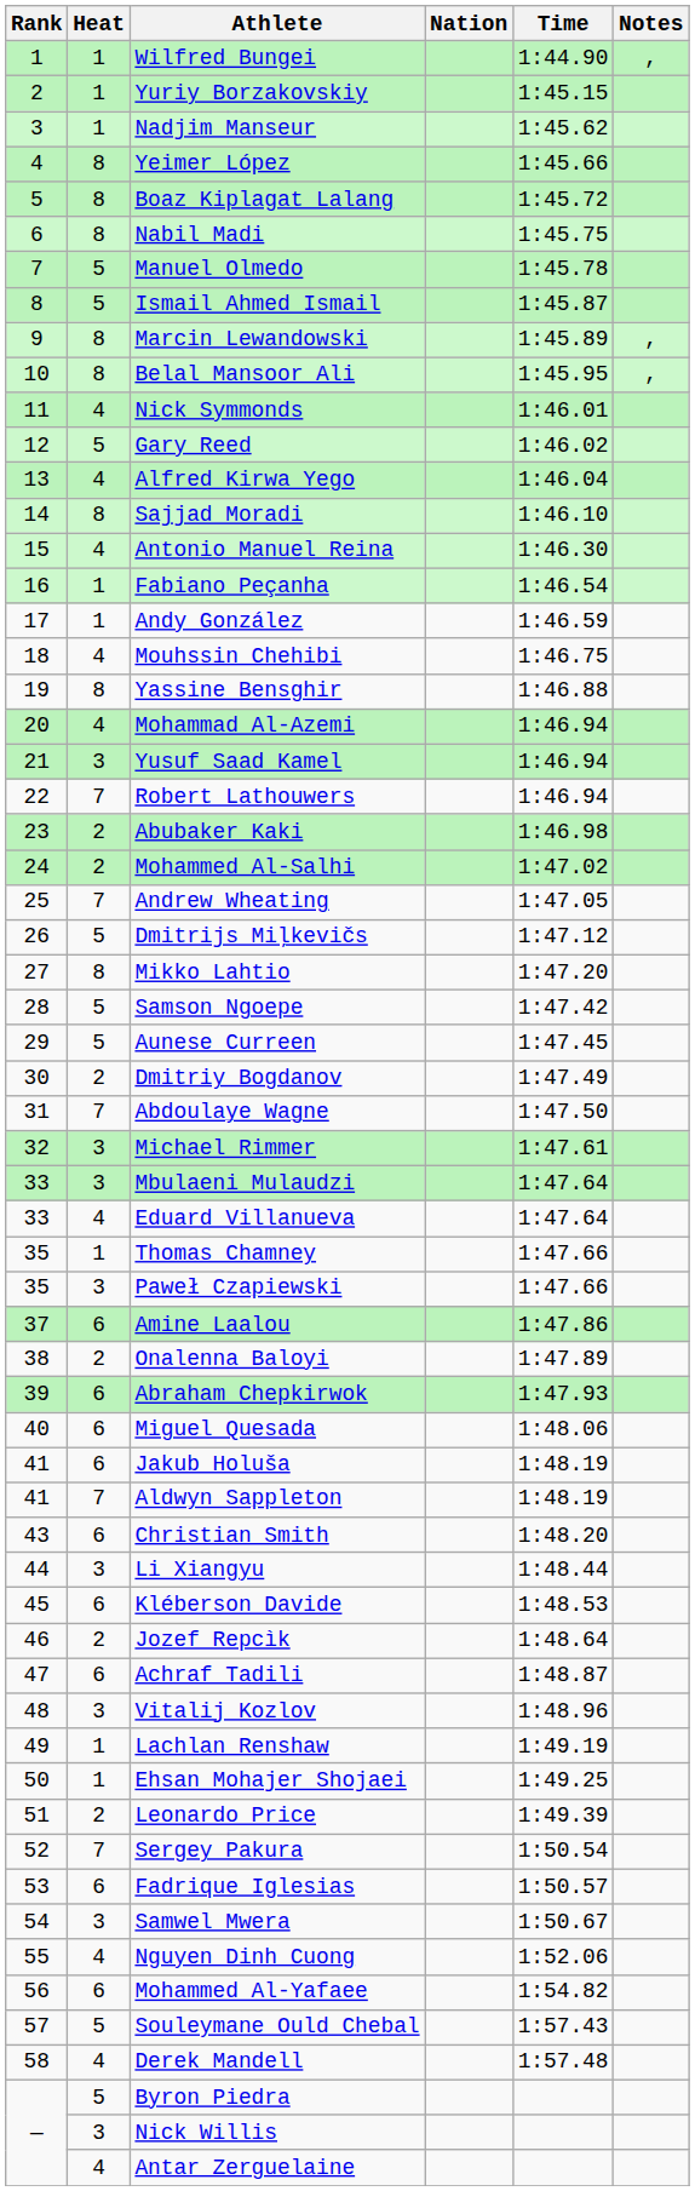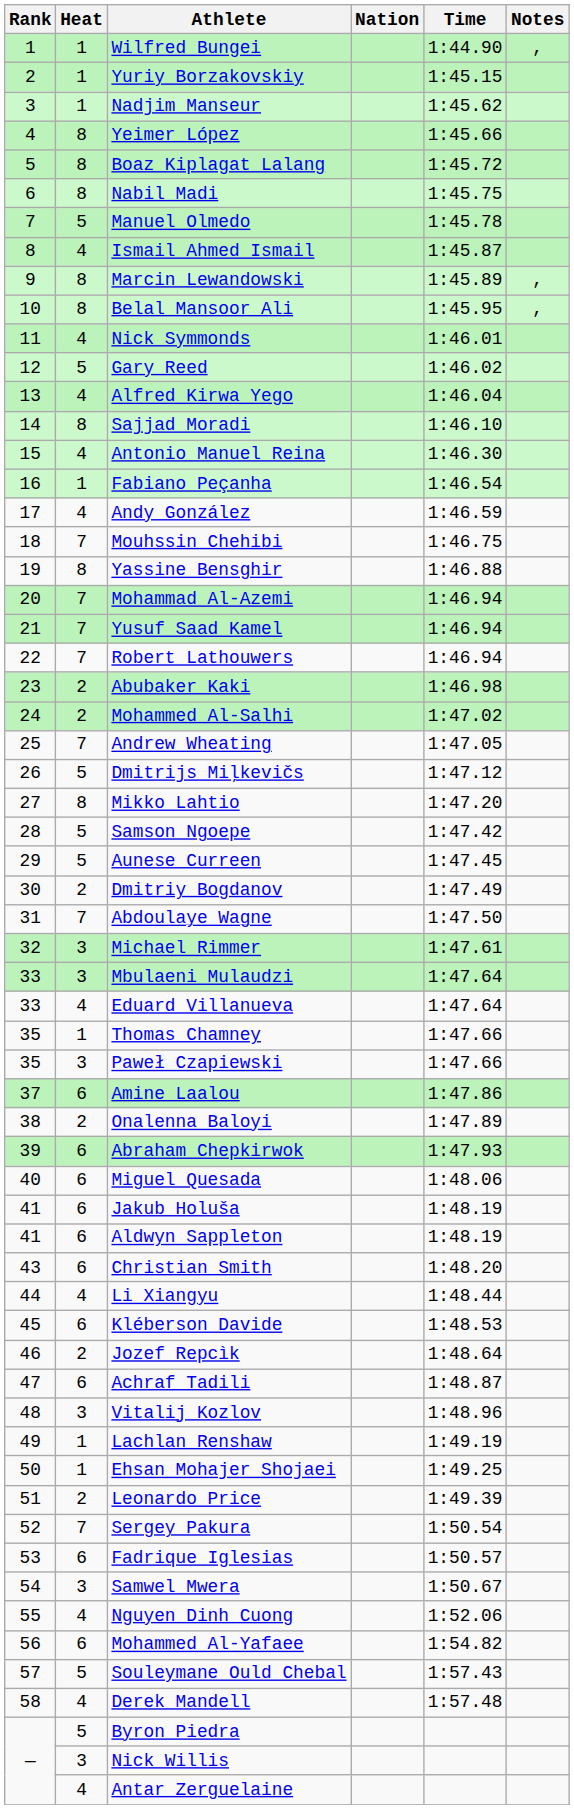 <table class="wikitable sortable" style="text-align:center" cellspacing="0">
 <tr>
 <th>Rank</th>
 <th>Heat</th>
 <th>Athlete</th>
 <th>Nation</th>
 <th>Time</th>
 <th>Notes</th>
 </tr>
 <tr bgcolor=bbf3bb>
 <td>1</td>
 <td>1</td>
 <td align="left"><a href='#'>Wilfred Bungei</a></td>
 <td align="left"></td>
 <td>1:44.90</td>
 <td>, </td>
 </tr>
 <tr bgcolor=bbf3bb>
 <td>2</td>
 <td>1</td>
 <td align="left"><a href='#'>Yuriy Borzakovskiy</a></td>
 <td align="left"></td>
 <td>1:45.15</td>
 <td></td>
 </tr>
 <tr bgcolor=ccf9cc>
 <td>3</td>
 <td>1</td>
 <td align="left"><a href='#'>Nadjim Manseur</a></td>
 <td align="left"></td>
 <td>1:45.62</td>
 <td></td>
 </tr>
 <tr bgcolor=bbf3bb>
 <td>4</td>
 <td>8</td>
 <td align="left"><a href='#'>Yeimer López</a></td>
 <td align="left"></td>
 <td>1:45.66</td>
 <td></td>
 </tr>
 <tr bgcolor=bbf3bb>
 <td>5</td>
 <td>8</td>
 <td align="left"><a href='#'>Boaz Kiplagat Lalang</a></td>
 <td align="left"></td>
 <td>1:45.72</td>
 <td></td>
 </tr>
 <tr bgcolor=ccf9cc>
 <td>6</td>
 <td>8</td>
 <td align="left"><a href='#'>Nabil Madi</a></td>
 <td align="left"></td>
 <td>1:45.75</td>
 <td></td>
 </tr>
 <tr bgcolor=bbf3bb>
 <td>7</td>
 <td>5</td>
 <td align="left"><a href='#'>Manuel Olmedo</a></td>
 <td align="left"></td>
 <td>1:45.78</td>
 <td></td>
 </tr>
 <tr bgcolor=bbf3bb>
 <td>8</td>
-<td>5</td>
+<td>4</td>
 <td align="left"><a href='#'>Ismail Ahmed Ismail</a></td>
 <td align="left"></td>
 <td>1:45.87</td>
 <td></td>
 </tr>
 <tr bgcolor=ccf9cc>
 <td>9</td>
 <td>8</td>
 <td align="left"><a href='#'>Marcin Lewandowski</a></td>
 <td align="left"></td>
 <td>1:45.89</td>
 <td>, </td>
 </tr>
 <tr bgcolor=ccf9cc>
 <td>10</td>
 <td>8</td>
 <td align="left"><a href='#'>Belal Mansoor Ali</a></td>
 <td align="left"></td>
 <td>1:45.95</td>
 <td>, </td>
 </tr>
 <tr bgcolor=bbf3bb>
 <td>11</td>
 <td>4</td>
 <td align="left"><a href='#'>Nick Symmonds</a></td>
 <td align="left"></td>
 <td>1:46.01</td>
 <td></td>
 </tr>
 <tr bgcolor=ccf9cc>
 <td>12</td>
 <td>5</td>
 <td align="left"><a href='#'>Gary Reed</a></td>
 <td align="left"></td>
 <td>1:46.02</td>
 <td></td>
 </tr>
 <tr bgcolor=bbf3bb>
 <td>13</td>
 <td>4</td>
 <td align="left"><a href='#'>Alfred Kirwa Yego</a></td>
 <td align="left"></td>
 <td>1:46.04</td>
 <td></td>
 </tr>
 <tr bgcolor=ccf9cc>
 <td>14</td>
 <td>8</td>
 <td align="left"><a href='#'>Sajjad Moradi</a></td>
 <td align="left"></td>
 <td>1:46.10</td>
 <td></td>
 </tr>
 <tr bgcolor=ccf9cc>
 <td>15</td>
 <td>4</td>
 <td align="left"><a href='#'>Antonio Manuel Reina</a></td>
 <td align="left"></td>
 <td>1:46.30</td>
 <td></td>
 </tr>
 <tr bgcolor=ccf9cc>
 <td>16</td>
 <td>1</td>
 <td align="left"><a href='#'>Fabiano Peçanha</a></td>
 <td align="left"></td>
 <td>1:46.54</td>
 <td></td>
 </tr>
 <tr>
 <td>17</td>
-<td>1</td>
+<td>4</td>
 <td align="left"><a href='#'>Andy González</a></td>
 <td align="left"></td>
 <td>1:46.59</td>
 <td></td>
 </tr>
 <tr>
 <td>18</td>
-<td>4</td>
+<td>7</td>
 <td align="left"><a href='#'>Mouhssin Chehibi</a></td>
 <td align="left"></td>
 <td>1:46.75</td>
 <td></td>
 </tr>
 <tr>
 <td>19</td>
 <td>8</td>
 <td align="left"><a href='#'>Yassine Bensghir</a></td>
 <td align="left"></td>
 <td>1:46.88</td>
 <td></td>
 </tr>
 <tr bgcolor=bbf3bb>
 <td>20</td>
-<td>4</td>
+<td>7</td>
 <td align="left"><a href='#'>Mohammad Al-Azemi</a></td>
 <td align="left"></td>
 <td>1:46.94</td>
 <td></td>
 </tr>
 <tr bgcolor=bbf3bb>
 <td>21</td>
-<td>3</td>
+<td>7</td>
 <td align="left"><a href='#'>Yusuf Saad Kamel</a></td>
 <td align="left"></td>
 <td>1:46.94</td>
 <td></td>
 </tr>
 <tr>
 <td>22</td>
 <td>7</td>
 <td align="left"><a href='#'>Robert Lathouwers</a></td>
 <td align="left"></td>
 <td>1:46.94</td>
 <td></td>
 </tr>
 <tr bgcolor=bbf3bb>
 <td>23</td>
 <td>2</td>
 <td align="left"><a href='#'>Abubaker Kaki</a></td>
 <td align="left"></td>
 <td>1:46.98</td>
 <td></td>
 </tr>
 <tr bgcolor=bbf3bb>
 <td>24</td>
 <td>2</td>
 <td align="left"><a href='#'>Mohammed Al-Salhi</a></td>
 <td align="left"></td>
 <td>1:47.02</td>
 <td></td>
 </tr>
 <tr>
 <td>25</td>
 <td>7</td>
 <td align="left"><a href='#'>Andrew Wheating</a></td>
 <td align="left"></td>
 <td>1:47.05</td>
 <td></td>
 </tr>
 <tr>
 <td>26</td>
 <td>5</td>
 <td align="left"><a href='#'>Dmitrijs Miļkevičs</a></td>
 <td align="left"></td>
 <td>1:47.12</td>
 <td></td>
 </tr>
 <tr>
 <td>27</td>
 <td>8</td>
 <td align="left"><a href='#'>Mikko Lahtio</a></td>
 <td align="left"></td>
 <td>1:47.20</td>
 <td></td>
 </tr>
 <tr>
 <td>28</td>
 <td>5</td>
 <td align="left"><a href='#'>Samson Ngoepe</a></td>
 <td align="left"></td>
 <td>1:47.42</td>
 <td></td>
 </tr>
 <tr>
 <td>29</td>
 <td>5</td>
 <td align="left"><a href='#'>Aunese Curreen</a></td>
 <td align="left"></td>
 <td>1:47.45</td>
 <td></td>
 </tr>
 <tr>
 <td>30</td>
 <td>2</td>
 <td align="left"><a href='#'>Dmitriy Bogdanov</a></td>
 <td align="left"></td>
 <td>1:47.49</td>
 <td></td>
 </tr>
 <tr>
 <td>31</td>
 <td>7</td>
 <td align="left"><a href='#'>Abdoulaye Wagne</a></td>
 <td align="left"></td>
 <td>1:47.50</td>
 <td></td>
 </tr>
 <tr bgcolor=bbf3bb>
 <td>32</td>
 <td>3</td>
 <td align="left"><a href='#'>Michael Rimmer</a></td>
 <td align="left"></td>
 <td>1:47.61</td>
 <td></td>
 </tr>
 <tr bgcolor=bbf3bb>
 <td>33</td>
 <td>3</td>
 <td align="left"><a href='#'>Mbulaeni Mulaudzi</a></td>
 <td align="left"></td>
 <td>1:47.64</td>
 <td></td>
 </tr>
 <tr>
 <td>33</td>
 <td>4</td>
 <td align="left"><a href='#'>Eduard Villanueva</a></td>
 <td align="left"></td>
 <td>1:47.64</td>
 <td></td>
 </tr>
 <tr>
 <td>35</td>
 <td>1</td>
 <td align="left"><a href='#'>Thomas Chamney</a></td>
 <td align="left"></td>
 <td>1:47.66</td>
 <td></td>
 </tr>
 <tr>
 <td>35</td>
 <td>3</td>
 <td align="left"><a href='#'>Paweł Czapiewski</a></td>
 <td align="left"></td>
 <td>1:47.66</td>
 <td></td>
 </tr>
 <tr bgcolor=bbf3bb>
 <td>37</td>
 <td>6</td>
 <td align="left"><a href='#'>Amine Laalou</a></td>
 <td align="left"></td>
 <td>1:47.86</td>
 <td></td>
 </tr>
 <tr>
 <td>38</td>
 <td>2</td>
 <td align="left"><a href='#'>Onalenna Baloyi</a></td>
 <td align="left"></td>
 <td>1:47.89</td>
 <td></td>
 </tr>
 <tr bgcolor=bbf3bb>
 <td>39</td>
 <td>6</td>
 <td align="left"><a href='#'>Abraham Chepkirwok</a></td>
 <td align="left"></td>
 <td>1:47.93</td>
 <td></td>
 </tr>
 <tr>
 <td>40</td>
 <td>6</td>
 <td align="left"><a href='#'>Miguel Quesada</a></td>
 <td align="left"></td>
 <td>1:48.06</td>
 <td></td>
 </tr>
 <tr>
 <td>41</td>
 <td>6</td>
 <td align="left"><a href='#'>Jakub Holuša</a></td>
 <td align="left"></td>
 <td>1:48.19</td>
 <td></td>
 </tr>
 <tr>
 <td>41</td>
-<td>7</td>
+<td>6</td>
 <td align="left"><a href='#'>Aldwyn Sappleton</a></td>
 <td align="left"></td>
 <td>1:48.19</td>
 <td></td>
 </tr>
 <tr>
 <td>43</td>
 <td>6</td>
 <td align="left"><a href='#'>Christian Smith</a></td>
 <td align="left"></td>
 <td>1:48.20</td>
 <td></td>
 </tr>
 <tr>
 <td>44</td>
-<td>3</td>
+<td>4</td>
 <td align="left"><a href='#'>Li Xiangyu</a></td>
 <td align="left"></td>
 <td>1:48.44</td>
 <td></td>
 </tr>
 <tr>
 <td>45</td>
 <td>6</td>
 <td align="left"><a href='#'>Kléberson Davide</a></td>
 <td align="left"></td>
 <td>1:48.53</td>
 <td></td>
 </tr>
 <tr>
 <td>46</td>
 <td>2</td>
 <td align="left"><a href='#'>Jozef Repcìk</a></td>
 <td align="left"></td>
 <td>1:48.64</td>
 <td></td>
 </tr>
 <tr>
 <td>47</td>
 <td>6</td>
 <td align="left"><a href='#'>Achraf Tadili</a></td>
 <td align="left"></td>
 <td>1:48.87</td>
 <td></td>
 </tr>
 <tr>
 <td>48</td>
 <td>3</td>
 <td align="left"><a href='#'>Vitalij Kozlov</a></td>
 <td align="left"></td>
 <td>1:48.96</td>
 <td></td>
 </tr>
 <tr>
 <td>49</td>
 <td>1</td>
 <td align="left"><a href='#'>Lachlan Renshaw</a></td>
 <td align="left"></td>
 <td>1:49.19</td>
 <td></td>
 </tr>
 <tr>
 <td>50</td>
 <td>1</td>
 <td align="left"><a href='#'>Ehsan Mohajer Shojaei</a></td>
 <td align="left"></td>
 <td>1:49.25</td>
 <td></td>
 </tr>
 <tr>
 <td>51</td>
 <td>2</td>
 <td align="left"><a href='#'>Leonardo Price</a></td>
 <td align="left"></td>
 <td>1:49.39</td>
 <td></td>
 </tr>
 <tr>
 <td>52</td>
 <td>7</td>
 <td align="left"><a href='#'>Sergey Pakura</a></td>
 <td align="left"></td>
 <td>1:50.54</td>
 <td></td>
 </tr>
 <tr>
 <td>53</td>
 <td>6</td>
 <td align="left"><a href='#'>Fadrique Iglesias</a></td>
 <td align="left"></td>
 <td>1:50.57</td>
 <td></td>
 </tr>
 <tr>
 <td>54</td>
 <td>3</td>
 <td align="left"><a href='#'>Samwel Mwera</a></td>
 <td align="left"></td>
 <td>1:50.67</td>
 <td></td>
 </tr>
 <tr>
 <td>55</td>
 <td>4</td>
 <td align="left"><a href='#'>Nguyen Dinh Cuong</a></td>
 <td align="left"></td>
 <td>1:52.06</td>
 <td></td>
 </tr>
 <tr>
 <td>56</td>
 <td>6</td>
 <td align="left"><a href='#'>Mohammed Al-Yafaee</a></td>
 <td align="left"></td>
 <td>1:54.82</td>
 <td></td>
 </tr>
 <tr>
 <td>57</td>
 <td>5</td>
 <td align="left"><a href='#'>Souleymane Ould Chebal</a></td>
 <td align="left"></td>
 <td>1:57.43</td>
 <td></td>
 </tr>
 <tr>
 <td>58</td>
 <td>4</td>
 <td align="left"><a href='#'>Derek Mandell</a></td>
 <td align="left"></td>
 <td>1:57.48</td>
 <td></td>
 </tr>
 <tr>
 <td rowspan=3 data-sort-value=59>—</td>
 <td>5</td>
 <td align="left"><a href='#'>Byron Piedra</a></td>
 <td align="left"></td>
 <td data-sort-value=9:99.99></td>
 <td></td>
 </tr>
 <tr>
 <td>3</td>
 <td align="left"><a href='#'>Nick Willis</a></td>
 <td align="left"></td>
 <td data-sort-value=9:99.99></td>
 <td></td>
 </tr>
 <tr>
 <td>4</td>
 <td align="left"><a href='#'>Antar Zerguelaine</a></td>
 <td align="left"></td>
 <td data-sort-value=9:99.99></td>
 <td></td>
 </tr>
 </table>
